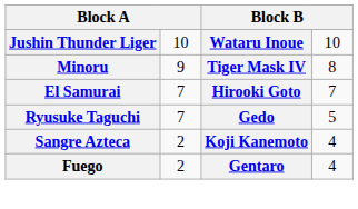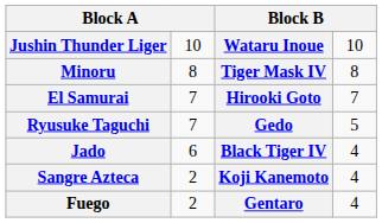 <table class="wikitable" style="margin: 1em auto 1em auto;text-align:center">
 <tr>
 <th colspan="2">Block A</th>
 <th colspan="2">Block B</th>
 </tr>
 <tr>
 <th><a href='#'>Jushin Thunder Liger</a></th>
 <td style="width:35px">10</td>
 <th><a href='#'>Wataru Inoue</a></th>
 <td style="width:35px">10</td>
 </tr>
 <tr>
 <th><a href='#'>Minoru</a></th>
-<td>9</td>
+<td>8</td>
 <th><a href='#'>Tiger Mask IV</a></th>
 <td>8</td>
 </tr>
 <tr>
 <th><a href='#'>El Samurai</a></th>
 <td>7</td>
 <th><a href='#'>Hirooki Goto</a></th>
 <td>7</td>
 </tr>
 <tr>
 <th><a href='#'>Ryusuke Taguchi</a></th>
 <td>7</td>
 <th><a href='#'>Gedo</a></th>
 <td>5</td>
 </tr>
 <tr>
+<th><a href='#'>Jado</a></th>
+<td>6</td>
+<th><a href='#'>Black Tiger IV</a></th>
+<td>4</td>
+</tr>
+<tr>
 <th><a href='#'>Sangre Azteca</a></th>
 <td>2</td>
 <th><a href='#'>Koji Kanemoto</a></th>
 <td>4</td>
 </tr>
 <tr>
 <th>Fuego</th>
 <td>2</td>
 <th><a href='#'>Gentaro</a></th>
 <td>4</td>
 </tr>
 </table>
